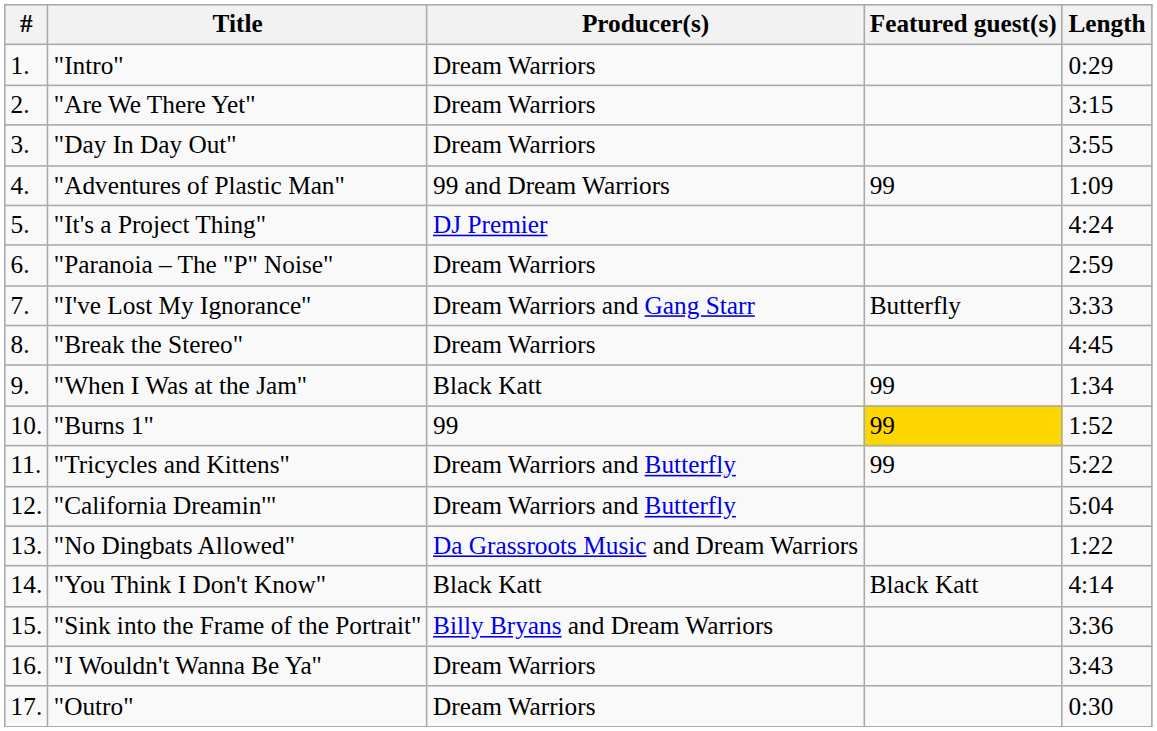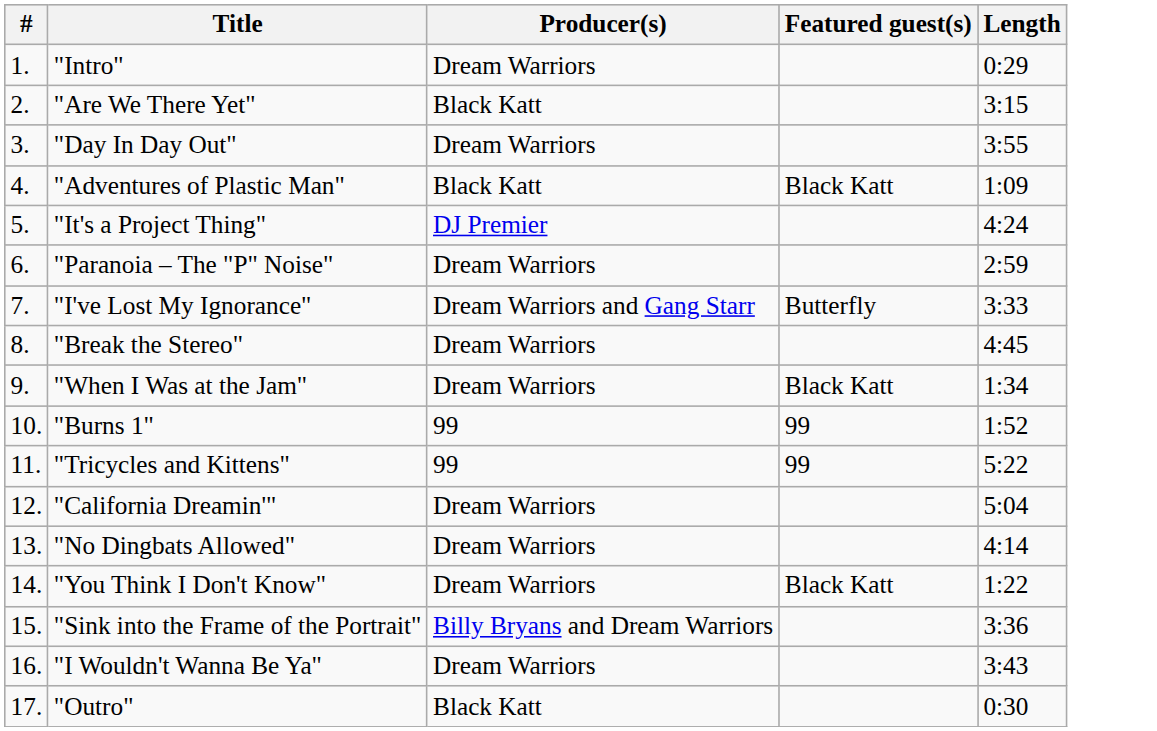 <table class="wikitable">
 <tr>
 <th>#</th>
 <th>Title</th>
 <th>Producer(s)</th>
 <th>Featured guest(s)</th>
 <th>Length</th>
 </tr>
 <tr>
 <td>1.</td>
 <td>"Intro"</td>
 <td>Dream Warriors</td>
 <td></td>
 <td>0:29</td>
 </tr>
 <tr>
 <td>2.</td>
 <td>"Are We There Yet"</td>
-<td>Dream Warriors</td>
+<td>Black Katt</td>
 <td></td>
 <td>3:15</td>
 </tr>
 <tr>
 <td>3.</td>
 <td>"Day In Day Out"</td>
 <td>Dream Warriors</td>
 <td></td>
 <td>3:55</td>
 </tr>
 <tr>
 <td>4.</td>
 <td>"Adventures of Plastic Man"</td>
-<td>99 and Dream Warriors</td>
-<td>99</td>
+<td>Black Katt</td>
+<td>Black Katt</td>
 <td>1:09</td>
 </tr>
 <tr>
 <td>5.</td>
 <td>"It's a Project Thing"</td>
 <td><a href='#'>DJ Premier</a></td>
 <td></td>
 <td>4:24</td>
 </tr>
 <tr>
 <td>6.</td>
 <td>"Paranoia – The "P" Noise"</td>
 <td>Dream Warriors</td>
 <td></td>
 <td>2:59</td>
 </tr>
 <tr>
 <td>7.</td>
 <td>"I've Lost My Ignorance"</td>
 <td>Dream Warriors and <a href='#'>Gang Starr</a></td>
 <td>Butterfly</td>
 <td>3:33</td>
 </tr>
 <tr>
 <td>8.</td>
 <td>"Break the Stereo"</td>
 <td>Dream Warriors</td>
 <td></td>
 <td>4:45</td>
 </tr>
 <tr>
 <td>9.</td>
 <td>"When I Was at the Jam"</td>
+<td>Dream Warriors</td>
 <td>Black Katt</td>
-<td>99</td>
 <td>1:34</td>
 </tr>
 <tr>
 <td>10.</td>
 <td>"Burns 1"</td>
 <td>99</td>
-<td style="background: gold;">99</td>
+<td>99</td>
 <td>1:52</td>
 </tr>
 <tr>
 <td>11.</td>
 <td>"Tricycles and Kittens"</td>
-<td>Dream Warriors and <a href='#'>Butterfly</a></td>
+<td>99</td>
 <td>99</td>
 <td>5:22</td>
 </tr>
 <tr>
 <td>12.</td>
 <td>"California Dreamin'"</td>
-<td>Dream Warriors and <a href='#'>Butterfly</a></td>
+<td>Dream Warriors</td>
 <td></td>
 <td>5:04</td>
 </tr>
 <tr>
 <td>13.</td>
 <td>"No Dingbats Allowed"</td>
-<td><a href='#'>Da Grassroots Music</a> and Dream Warriors</td>
+<td>Dream Warriors</td>
 <td></td>
-<td>1:22</td>
+<td>4:14</td>
 </tr>
 <tr>
 <td>14.</td>
 <td>"You Think I Don't Know"</td>
+<td>Dream Warriors</td>
 <td>Black Katt</td>
-<td>Black Katt</td>
-<td>4:14</td>
+<td>1:22</td>
 </tr>
 <tr>
 <td>15.</td>
 <td>"Sink into the Frame of the Portrait"</td>
 <td><a href='#'>Billy Bryans</a> and Dream Warriors</td>
 <td></td>
 <td>3:36</td>
 </tr>
 <tr>
 <td>16.</td>
 <td>"I Wouldn't Wanna Be Ya"</td>
 <td>Dream Warriors</td>
 <td></td>
 <td>3:43</td>
 </tr>
 <tr>
 <td>17.</td>
 <td>"Outro"</td>
-<td>Dream Warriors</td>
+<td>Black Katt</td>
 <td></td>
 <td>0:30</td>
 </tr>
 </table>
